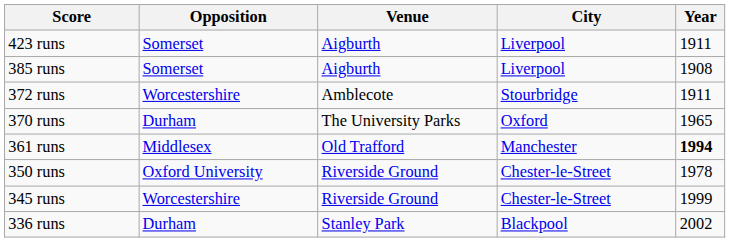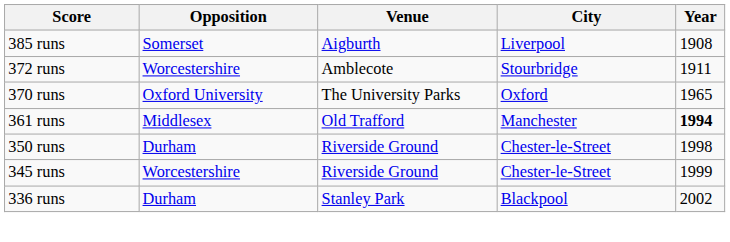 <table class="wikitable" width=80%|>
 <tr>
 <th width=15%>Score</th>
 <th width=20%>Opposition</th>
 <th width=20%>Venue</th>
 <th width=20%>City</th>
 <th width=5%>Year</th>
-</tr>
-<tr>
-<td>423 runs</td>
-<td><a href='#'>Somerset</a></td>
-<td><a href='#'>Aigburth</a></td>
-<td><a href='#'>Liverpool</a></td>
-<td>1911</td>
 </tr>
 <tr>
 <td>385 runs</td>
 <td><a href='#'>Somerset</a></td>
 <td><a href='#'>Aigburth</a></td>
 <td><a href='#'>Liverpool</a></td>
 <td>1908</td>
 </tr>
 <tr>
 <td>372 runs</td>
 <td><a href='#'>Worcestershire</a></td>
 <td>Amblecote</td>
 <td><a href='#'>Stourbridge</a></td>
 <td>1911</td>
 </tr>
 <tr>
 <td>370 runs</td>
-<td><a href='#'>Durham</a></td>
+<td><a href='#'>Oxford University</a></td>
 <td>The University Parks</td>
 <td><a href='#'>Oxford</a></td>
 <td>1965</td>
 </tr>
 <tr>
 <td>361 runs</td>
 <td><a href='#'>Middlesex</a></td>
 <td><a href='#'>Old Trafford</a></td>
 <td><a href='#'>Manchester</a></td>
 <td><strong>1994</strong></td>
 </tr>
 <tr>
 <td>350 runs</td>
-<td><a href='#'>Oxford University</a></td>
+<td><a href='#'>Durham</a></td>
 <td><a href='#'>Riverside Ground</a></td>
 <td><a href='#'>Chester-le-Street</a></td>
-<td>1978</td>
+<td>1998</td>
 </tr>
 <tr>
 <td>345 runs</td>
 <td><a href='#'>Worcestershire</a></td>
 <td><a href='#'>Riverside Ground</a></td>
 <td><a href='#'>Chester-le-Street</a></td>
 <td>1999</td>
 </tr>
 <tr>
 <td>336 runs</td>
 <td><a href='#'>Durham</a></td>
 <td><a href='#'>Stanley Park</a></td>
 <td><a href='#'>Blackpool</a></td>
 <td>2002</td>
 </tr>
 </table>
